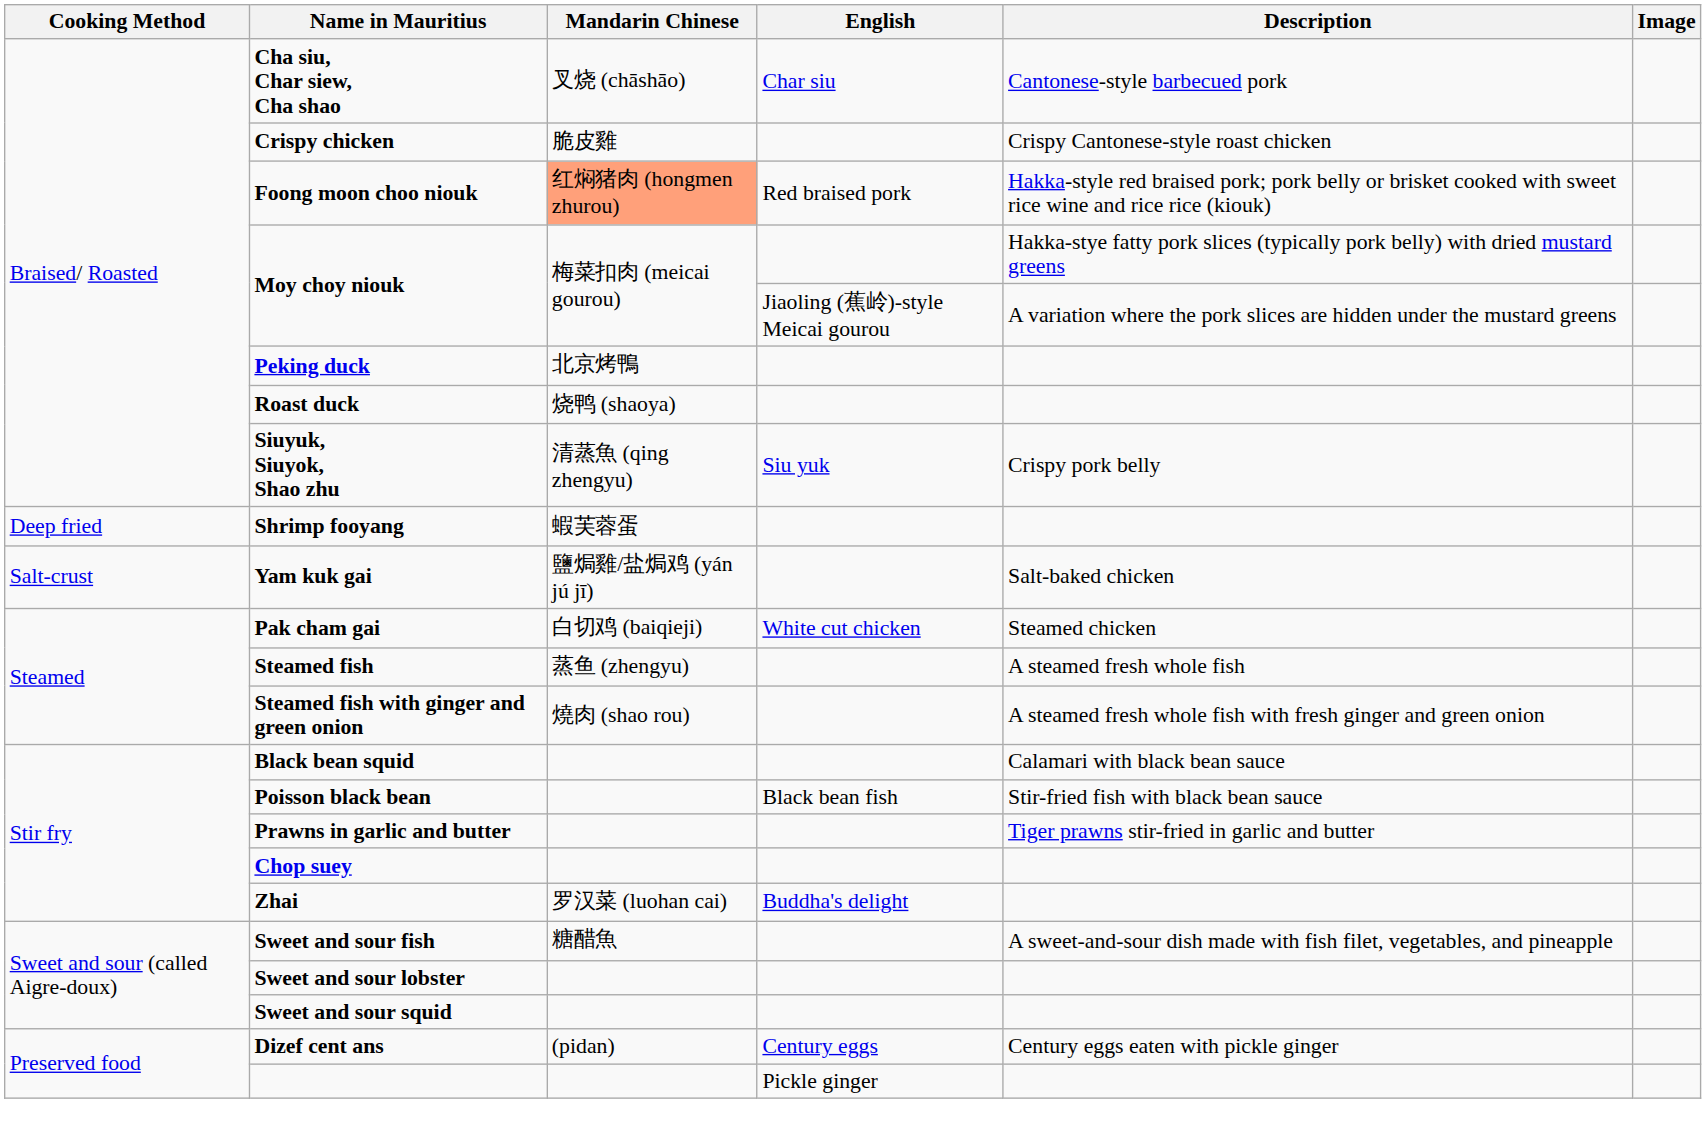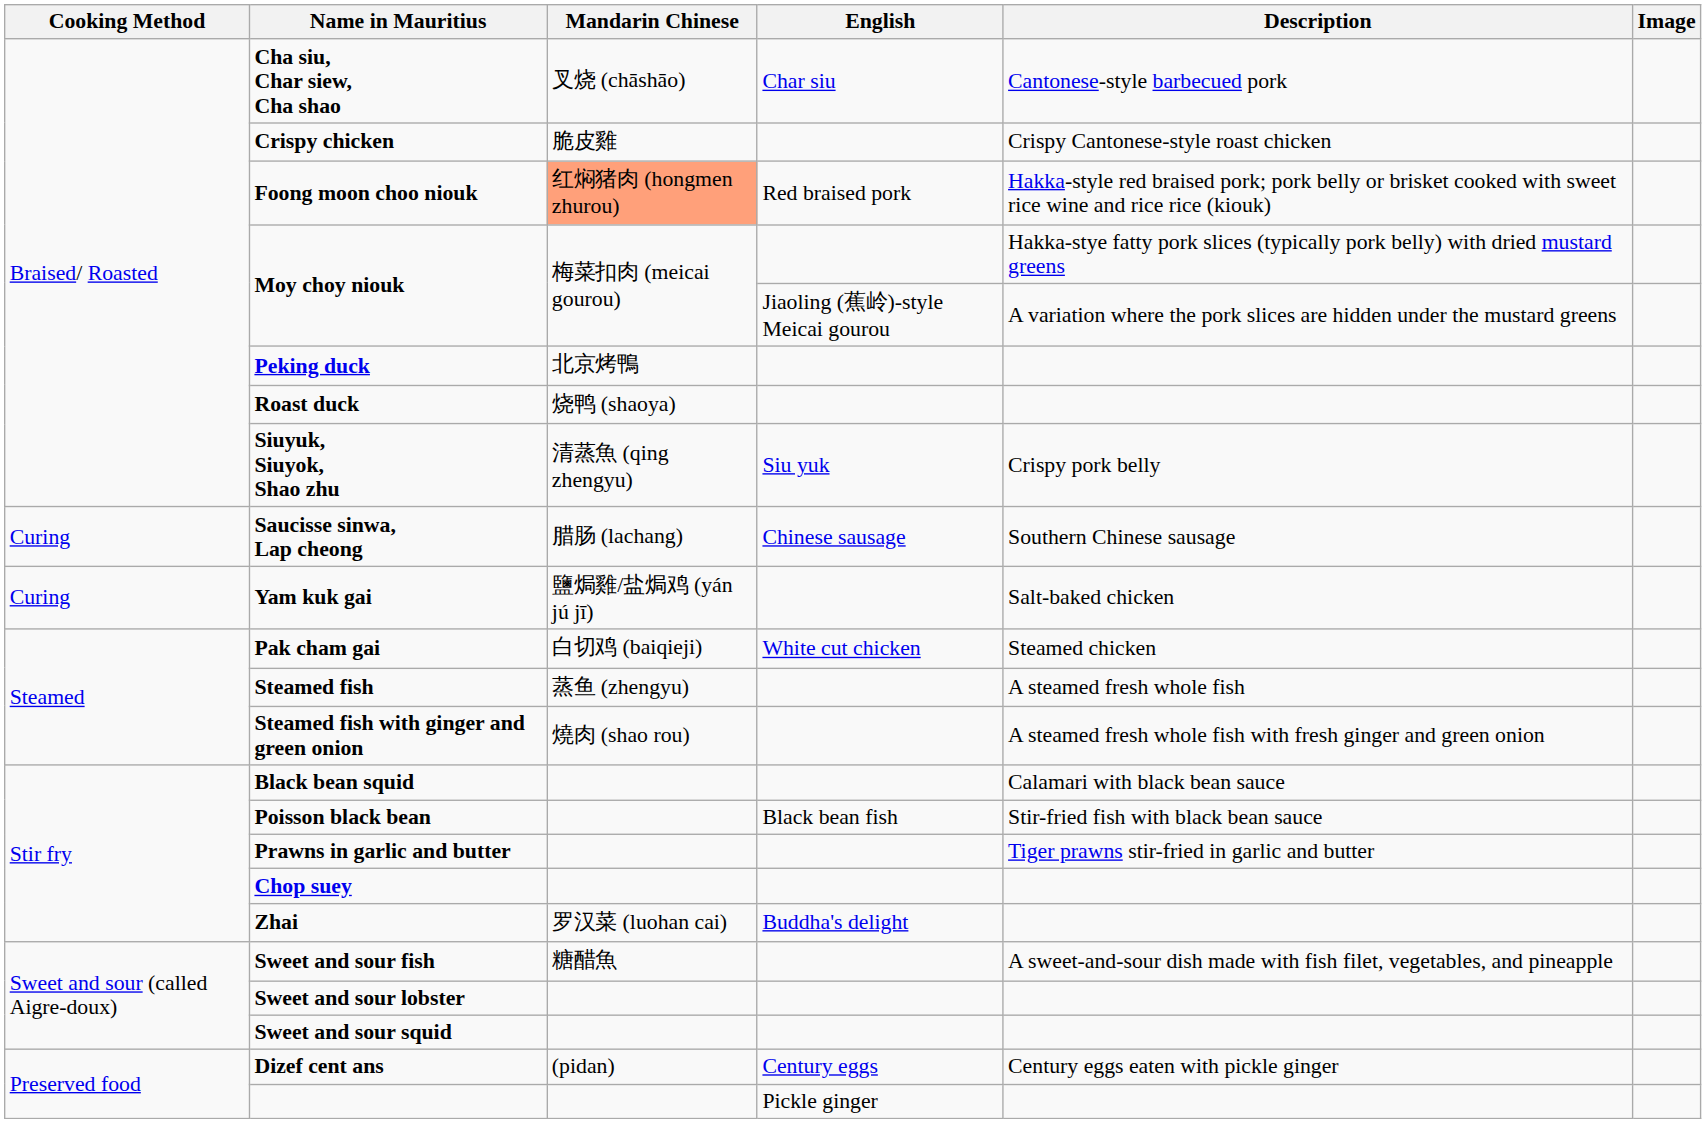 <table class="wikitable">
 <tr>
 <th>Cooking Method</th>
 <th>Name in Mauritius</th>
 <th>Mandarin Chinese</th>
 <th>English</th>
 <th>Description</th>
 <th>Image</th>
 </tr>
 <tr>
 <td rowspan="8"><a href='#'>Braised</a>/ <a href='#'>Roasted</a></td>
 <td><strong>Cha siu,<br>Char siew,<br>Cha shao</strong></td>
 <td>叉烧 (chāshāo)</td>
 <td><a href='#'>Char siu</a></td>
 <td><a href='#'>Cantonese</a>-style <a href='#'>barbecued</a> pork</td>
 <td></td>
 </tr>
 <tr>
 <td><strong>Crispy chicken</strong></td>
 <td>脆皮雞</td>
 <td></td>
 <td>Crispy Cantonese-style roast chicken</td>
 <td></td>
 </tr>
 <tr>
 <td><strong>Foong moon choo niouk</strong></td>
 <td style="background: lightsalmon;">红焖猪肉 (hongmen zhurou)</td>
 <td>Red braised pork</td>
 <td><a href='#'>Hakka</a>-style red braised pork; pork belly or brisket cooked with sweet rice wine and rice rice (kiouk)</td>
 <td></td>
 </tr>
 <tr>
 <td rowspan="2"><strong>Moy choy niouk</strong></td>
 <td rowspan="2">梅菜扣肉 (meicai gourou)</td>
 <td></td>
 <td>Hakka-stye fatty pork slices (typically pork belly) with dried <a href='#'>mustard greens</a></td>
 <td></td>
 </tr>
 <tr>
 <td>Jiaoling (蕉岭)-style Meicai gourou</td>
 <td>A variation where the pork slices are hidden under the mustard greens</td>
 <td></td>
 </tr>
 <tr>
 <td><strong><a href='#'>Peking duck</a></strong></td>
 <td>北京烤鴨</td>
 <td></td>
 <td></td>
 <td></td>
 </tr>
 <tr>
 <td><strong>Roast duck</strong></td>
 <td>烧鸭 (shaoya)</td>
 <td></td>
 <td></td>
 <td></td>
 </tr>
 <tr>
 <td><strong>Siuyuk,<br>Siuyok,<br>Shao zhu</strong></td>
 <td>清蒸魚 (qing zhengyu)</td>
 <td><a href='#'>Siu yuk</a></td>
 <td>Crispy pork belly</td>
 <td></td>
 </tr>
 <tr>
-<td><a href='#'>Deep fried</a></td>
-<td><strong>Shrimp fooyang</strong></td>
-<td>蝦芙蓉蛋</td>
-<td></td>
-<td></td>
+<td><a href='#'>Curing</a></td>
+<td><strong>Saucisse sinwa,<br>Lap cheong</strong></td>
+<td>腊肠 (lachang)</td>
+<td><a href='#'>Chinese sausage</a></td>
+<td>Southern Chinese sausage</td>
 <td></td>
 </tr>
 <tr>
-<td><a href='#'>Salt-crust</a></td>
+<td><a href='#'>Curing</a></td>
 <td><strong>Yam kuk gai</strong></td>
 <td>鹽焗雞/盐焗鸡 (yán jú jī)</td>
 <td></td>
 <td>Salt-baked chicken</td>
 <td></td>
 </tr>
 <tr>
 <td rowspan="3"><a href='#'>Steamed</a></td>
 <td><strong>Pak cham gai</strong></td>
 <td>白切鸡 (baiqieji)</td>
 <td><a href='#'>White cut chicken</a></td>
 <td>Steamed chicken</td>
 <td></td>
 </tr>
 <tr>
 <td><strong>Steamed fish</strong></td>
 <td>蒸鱼 (zhengyu)</td>
 <td></td>
 <td>A steamed fresh whole fish</td>
 <td></td>
 </tr>
 <tr>
 <td><strong>Steamed fish with ginger and green onion</strong></td>
 <td>燒肉 (shao rou)</td>
 <td></td>
 <td>A steamed fresh whole fish with fresh ginger and green onion</td>
 <td></td>
 </tr>
 <tr>
 <td rowspan="5"><a href='#'>Stir fry</a></td>
 <td><strong>Black bean squid</strong></td>
 <td></td>
 <td></td>
 <td>Calamari with black bean sauce</td>
 <td></td>
 </tr>
 <tr>
 <td><strong>Poisson black bean</strong></td>
 <td></td>
 <td>Black bean fish</td>
 <td>Stir-fried fish with black bean sauce</td>
 <td></td>
 </tr>
 <tr>
 <td><strong>Prawns in garlic and butter</strong></td>
 <td></td>
 <td></td>
 <td><a href='#'>Tiger prawns</a> stir-fried in garlic and butter</td>
 <td></td>
 </tr>
 <tr>
 <td><strong><a href='#'>Chop suey</a></strong></td>
 <td></td>
 <td></td>
 <td></td>
 <td></td>
 </tr>
 <tr>
 <td><strong>Zhai</strong></td>
 <td>罗汉菜 (luohan cai)</td>
 <td><a href='#'>Buddha's delight</a></td>
 <td></td>
 <td></td>
 </tr>
 <tr>
 <td rowspan="3"><a href='#'>Sweet and sour</a> (called Aigre-doux)</td>
 <td><strong>Sweet and sour fish</strong></td>
 <td>糖醋魚</td>
 <td></td>
 <td>A sweet-and-sour dish made with fish filet, vegetables, and pineapple</td>
 <td></td>
 </tr>
 <tr>
 <td><strong>Sweet and sour lobster</strong></td>
 <td></td>
 <td></td>
 <td></td>
 <td></td>
 </tr>
 <tr>
 <td><strong>Sweet and sour squid</strong></td>
 <td></td>
 <td></td>
 <td></td>
 <td></td>
 </tr>
 <tr>
 <td rowspan="2"><a href='#'>Preserved food</a></td>
 <td><strong>Dizef cent ans</strong></td>
 <td> (pidan)</td>
 <td><a href='#'>Century eggs</a></td>
 <td>Century eggs eaten with pickle ginger</td>
 <td></td>
 </tr>
 <tr>
 <td></td>
 <td></td>
 <td>Pickle ginger</td>
 <td></td>
 <td></td>
 </tr>
 </table>
